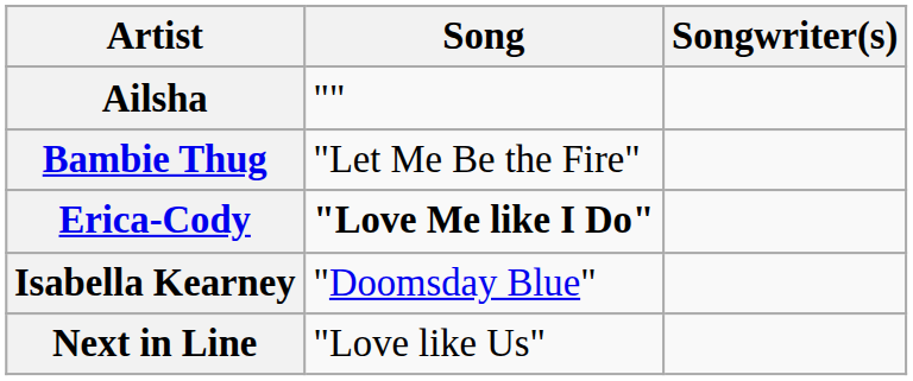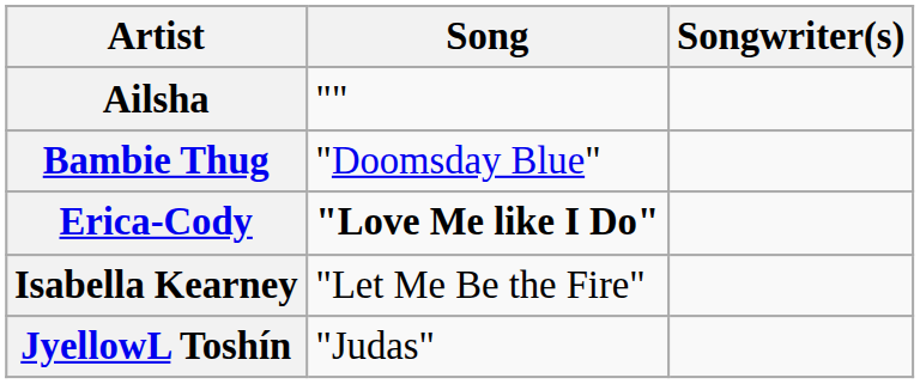 <table class="sortable wikitable plainrowheaders" style="margin: 1em auto 1em auto;">
 <tr>
 <th>Artist</th>
 <th>Song</th>
 <th class="unsortable">Songwriter(s)</th>
 </tr>
 <tr>
 <th scope="row">Ailsha</th>
 <td>""</td>
 <td></td>
 </tr>
 <tr>
 <th scope="row"><a href='#'>Bambie Thug</a></th>
-<td>"Let Me Be the Fire"</td>
+<td>"<a href='#'>Doomsday Blue</a>"</td>
 <td></td>
 </tr>
 <tr>
 <th scope="row"><a href='#'>Erica-Cody</a></th>
 <td><strong>"Love Me like I Do"</strong></td>
 <td></td>
 </tr>
 <tr>
 <th scope="row">Isabella Kearney</th>
-<td>"<a href='#'>Doomsday Blue</a>"</td>
+<td>"Let Me Be the Fire"</td>
 <td></td>
 </tr>
 <tr>
-<th scope="row">Next in Line</th>
-<td>"Love like Us"</td>
+<th scope="row"><a href='#'>JyellowL</a>  Toshín</th>
+<td>"Judas"</td>
 <td></td>
 </tr>
 </table>
